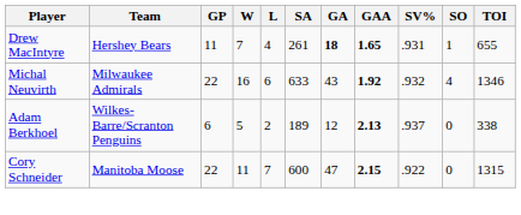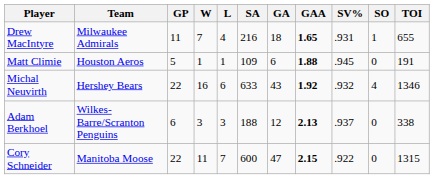 <table class="wikitable sortable">
 <tr>
 <th style="width:12em">Player</th>
 <th style="width:15em">Team</th>
 <th style="width:4em">GP</th>
 <th style="width:4em">W</th>
 <th style="width:4em">L</th>
 <th style="width:5em">SA</th>
 <th style="width:4em">GA</th>
 <th style="width:5em">GAA</th>
 <th style="width:5em">SV%</th>
 <th style="width:4em">SO</th>
 <th style="width:5em">TOI</th>
 </tr>
 <tr>
 <td><a href='#'>Drew MacIntyre</a></td>
-<td><a href='#'>Hershey Bears</a></td>
+<td><a href='#'>Milwaukee Admirals</a></td>
 <td>11</td>
 <td>7</td>
 <td>4</td>
-<td>261</td>
-<td><strong>18</strong></td>
+<td>216</td>
+<td>18</td>
 <td><strong>1.65</strong></td>
 <td>.931</td>
 <td>1</td>
 <td>655</td>
 </tr>
 <tr>
+<td><a href='#'>Matt Climie</a></td>
+<td><a href='#'>Houston Aeros</a></td>
+<td>5</td>
+<td>1</td>
+<td>1</td>
+<td>109</td>
+<td>6</td>
+<td><strong>1.88</strong></td>
+<td>.945</td>
+<td>0</td>
+<td>191</td>
+</tr>
+<tr>
 <td><a href='#'>Michal Neuvirth</a></td>
-<td><a href='#'>Milwaukee Admirals</a></td>
+<td><a href='#'>Hershey Bears</a></td>
 <td>22</td>
 <td>16</td>
 <td>6</td>
 <td>633</td>
 <td>43</td>
 <td><strong>1.92</strong></td>
 <td>.932</td>
 <td>4</td>
 <td>1346</td>
 </tr>
 <tr>
 <td><a href='#'>Adam Berkhoel</a></td>
 <td><a href='#'>Wilkes-Barre/Scranton Penguins</a></td>
 <td>6</td>
-<td>5</td>
-<td>2</td>
-<td>189</td>
+<td>3</td>
+<td>3</td>
+<td>188</td>
 <td>12</td>
 <td><strong>2.13</strong></td>
 <td>.937</td>
 <td>0</td>
 <td>338</td>
 </tr>
 <tr>
 <td><a href='#'>Cory Schneider</a></td>
 <td><a href='#'>Manitoba Moose</a></td>
 <td>22</td>
 <td>11</td>
 <td>7</td>
 <td>600</td>
 <td>47</td>
 <td><strong>2.15</strong></td>
 <td>.922</td>
 <td>0</td>
 <td>1315</td>
 </tr>
 </table>
